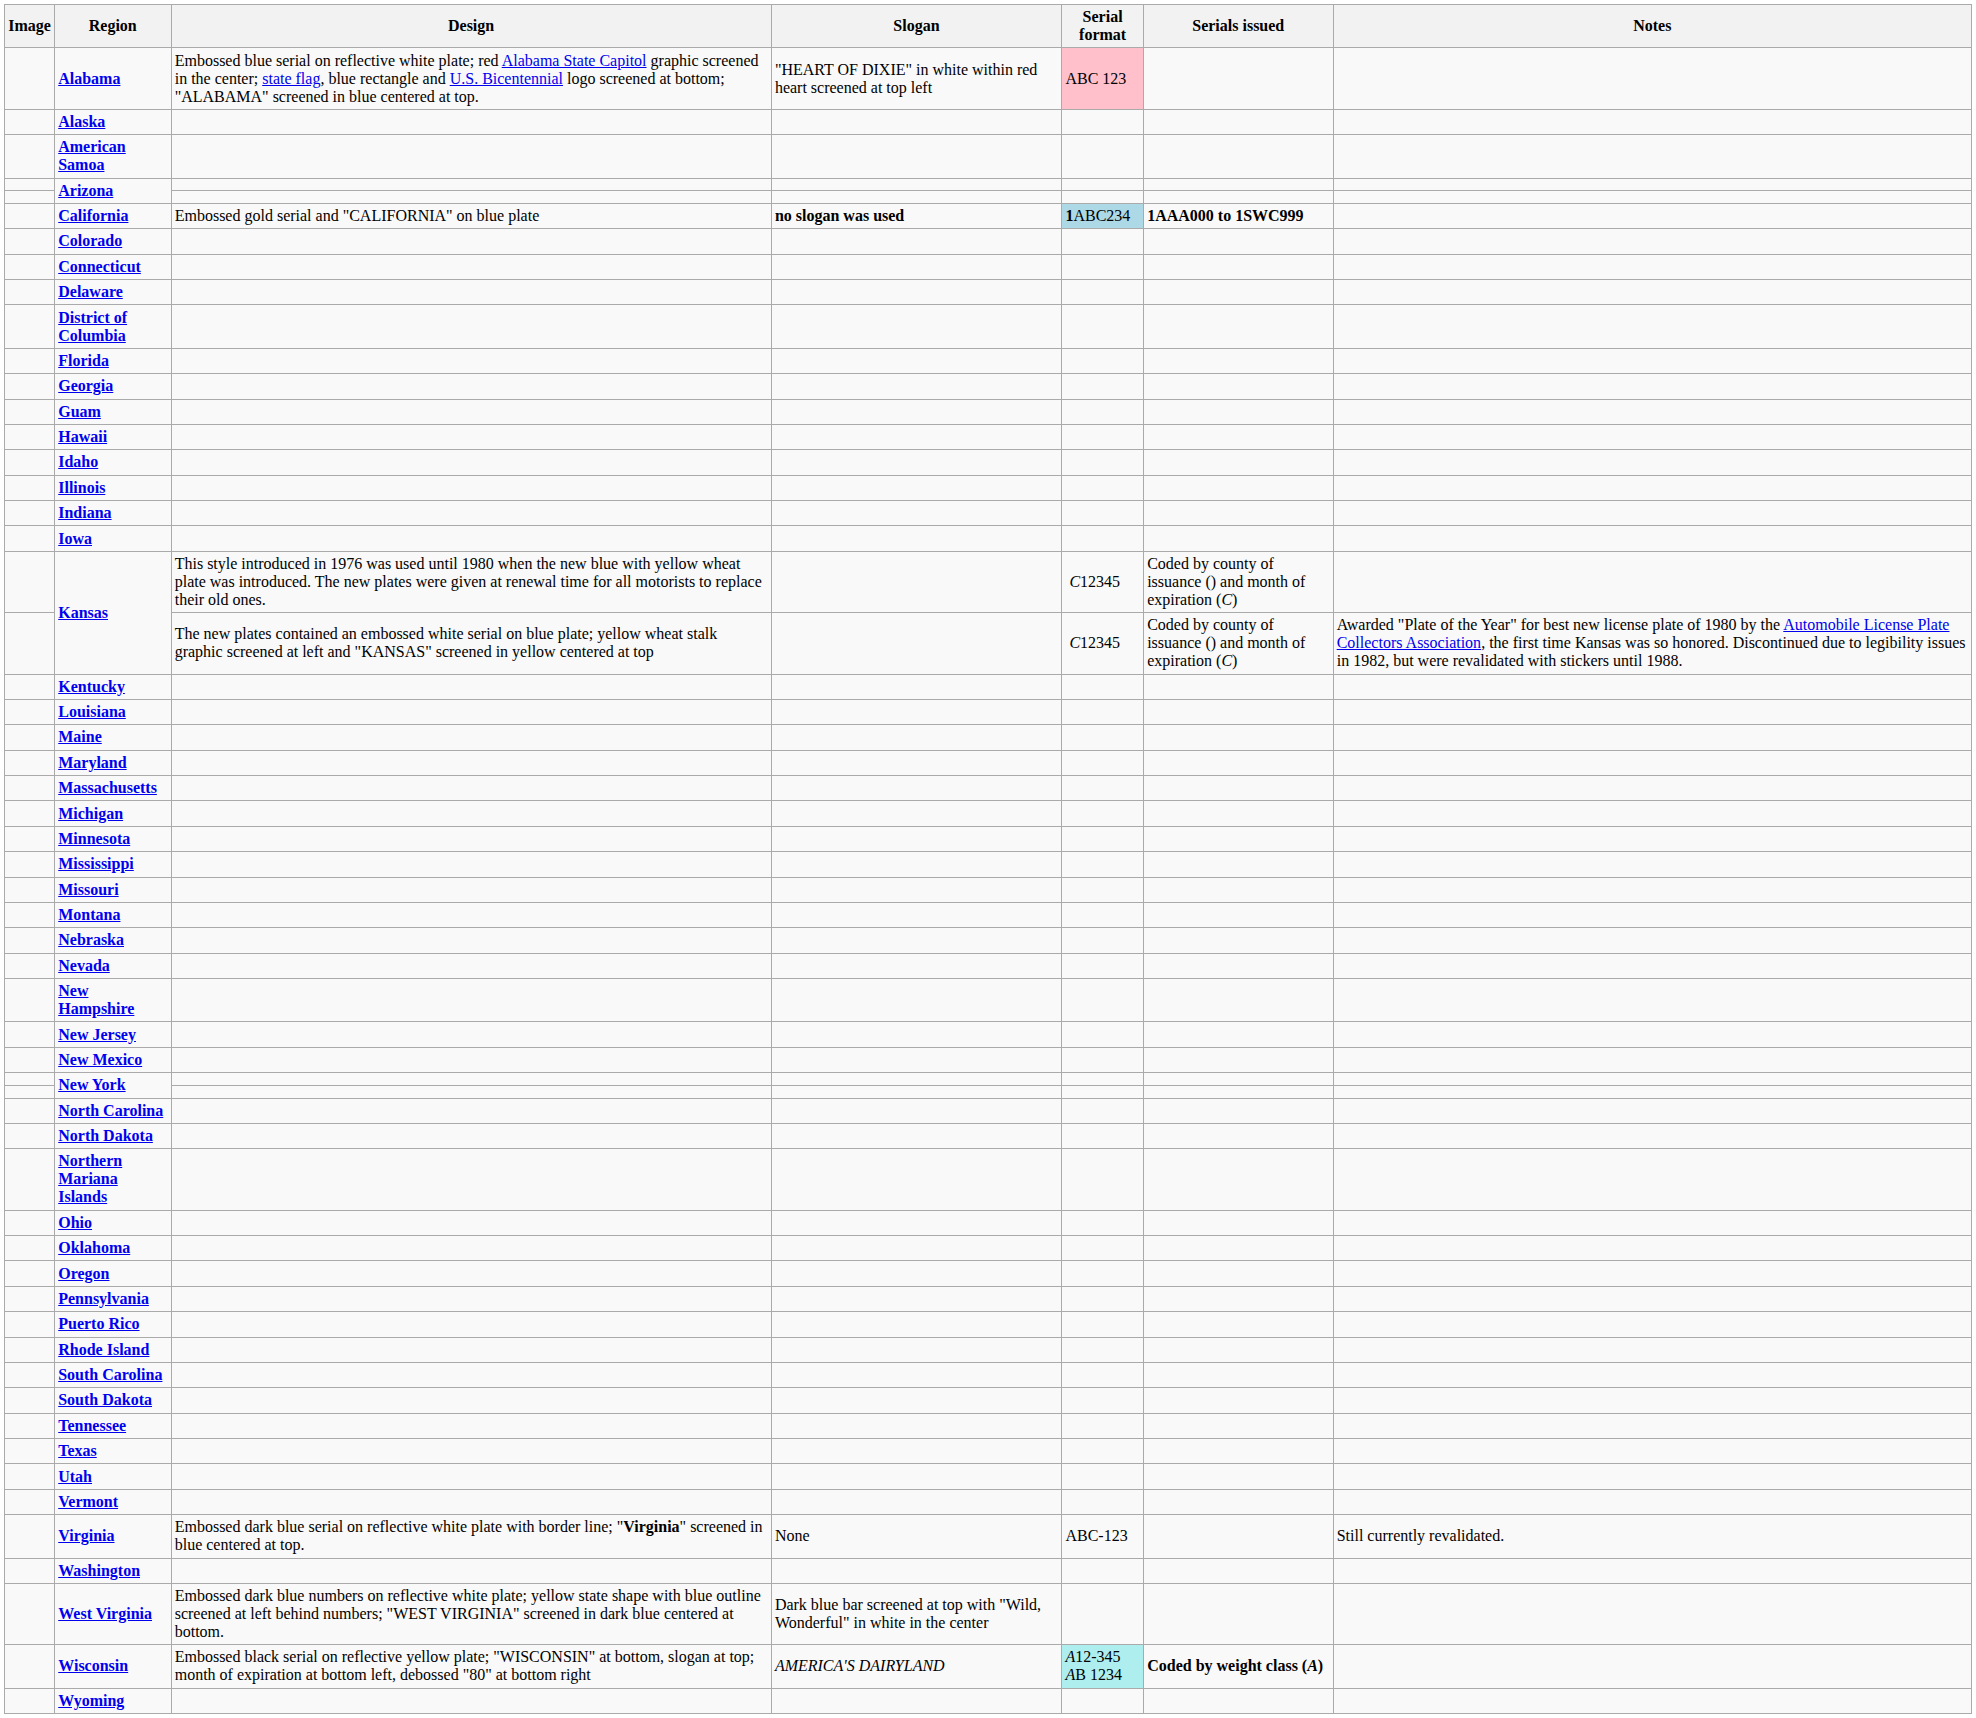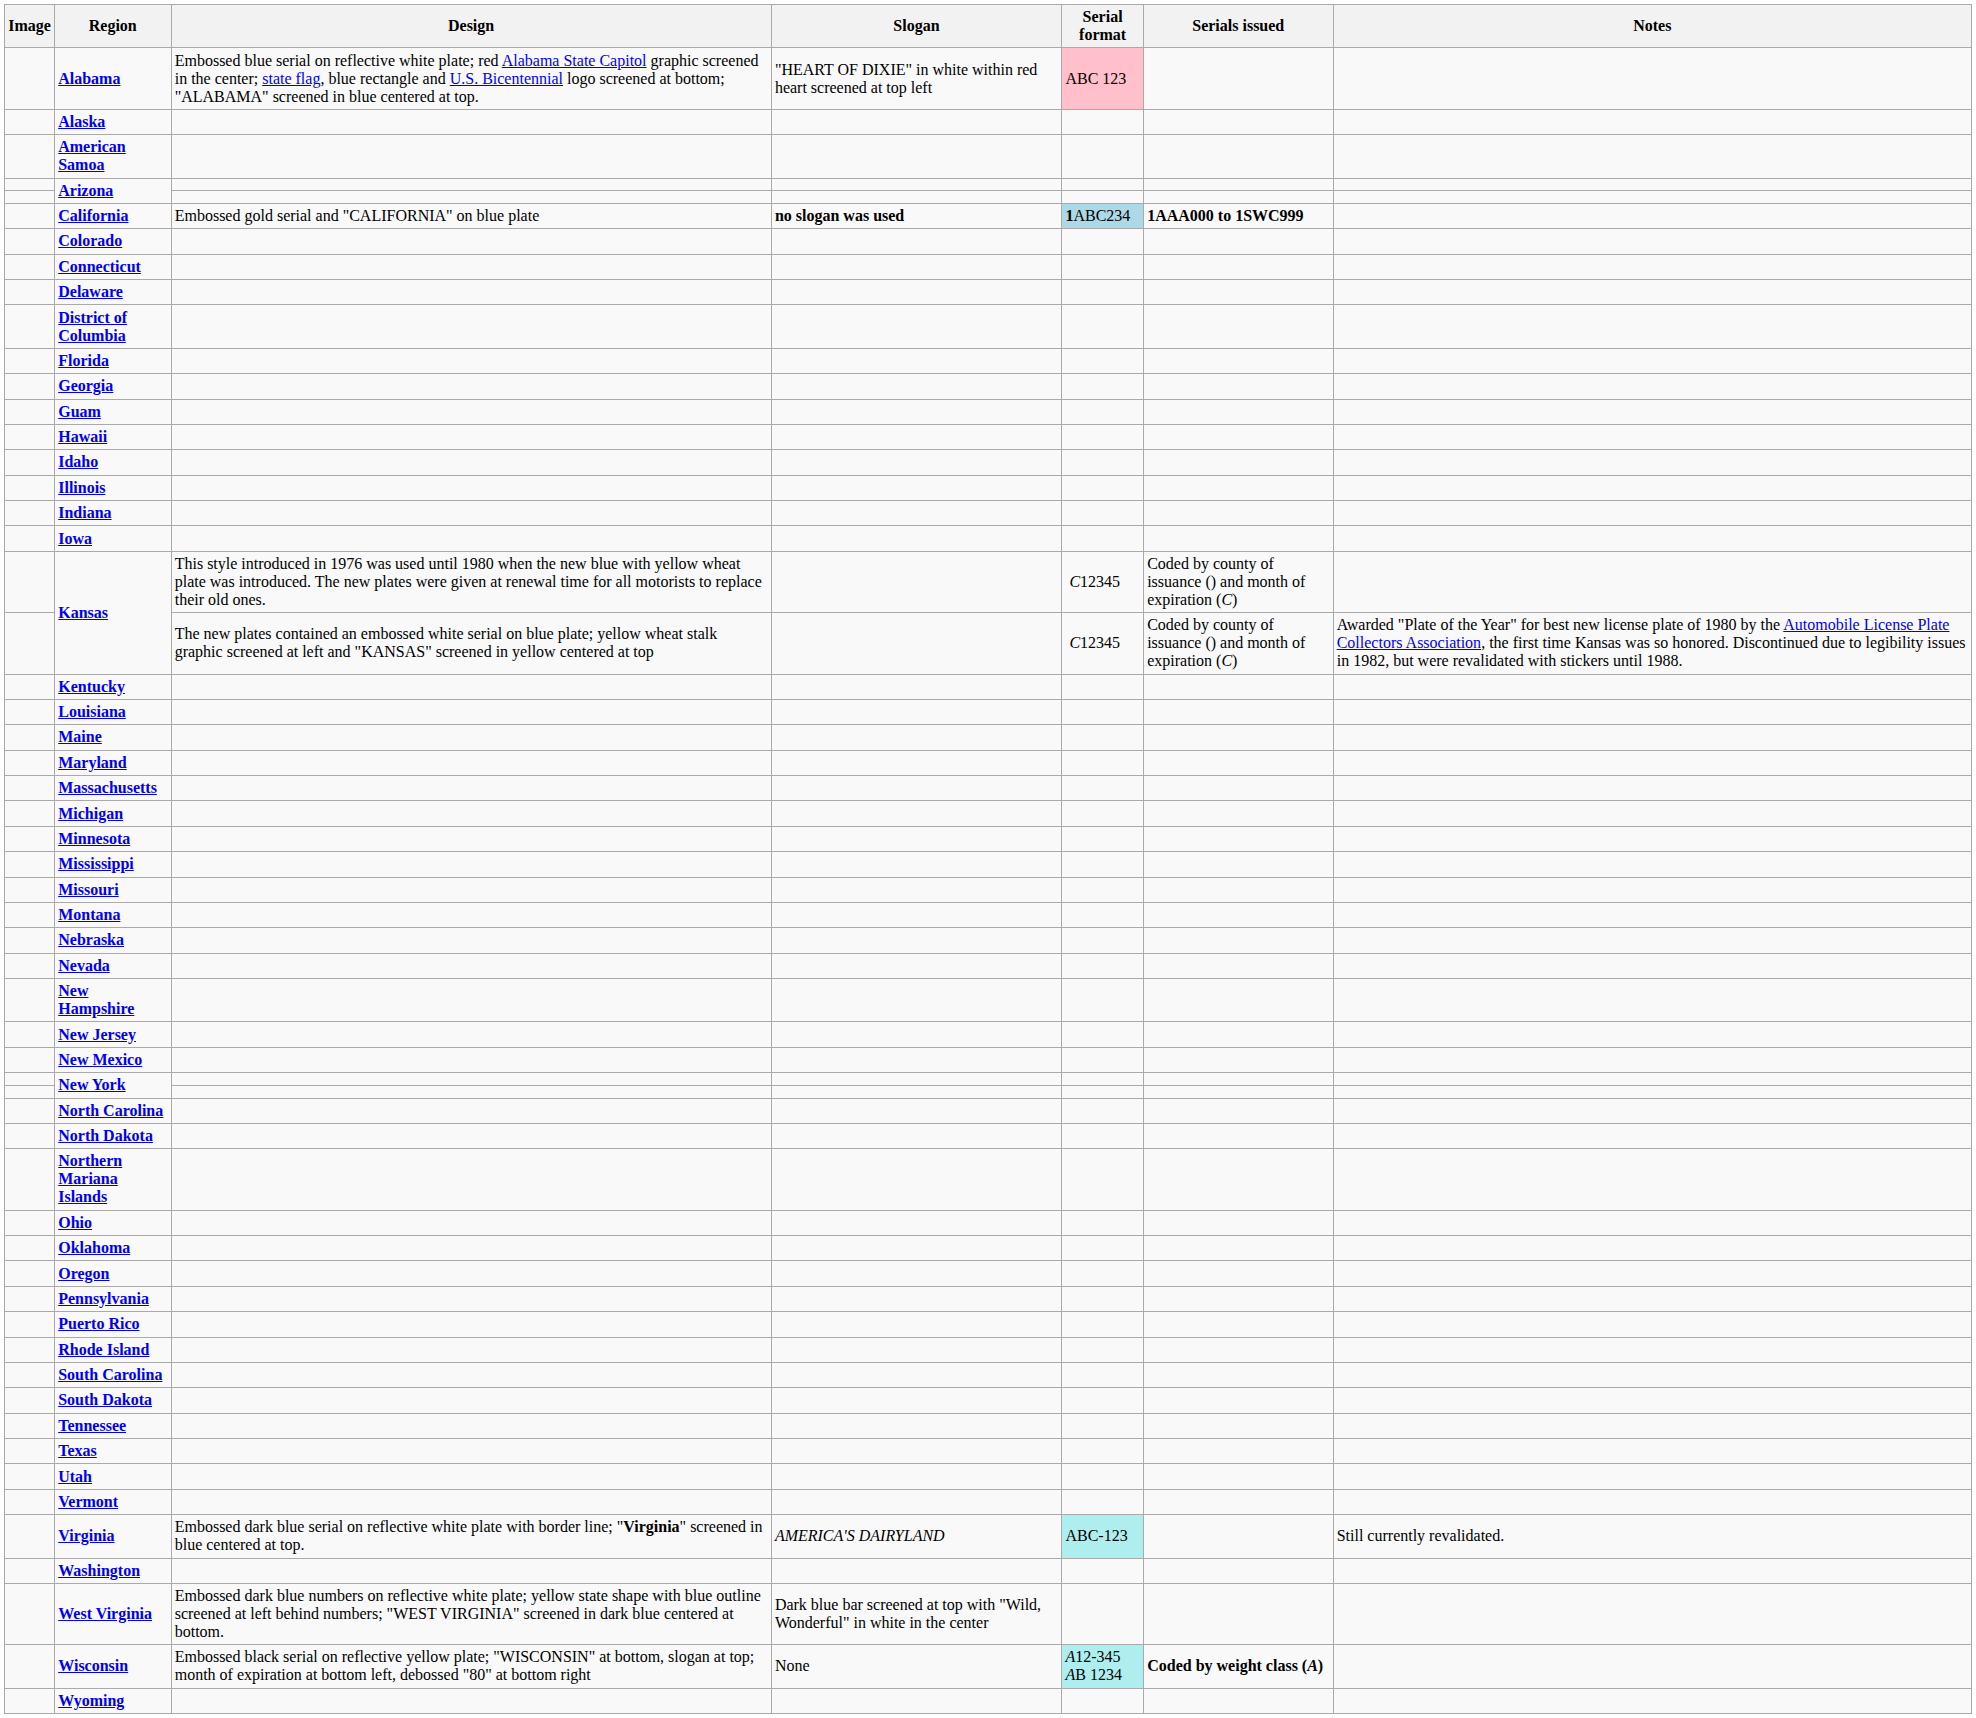 <table class="wikitable">
 <tr>
 <th>Image</th>
 <th>Region</th>
 <th>Design</th>
 <th>Slogan</th>
 <th>Serial format</th>
 <th>Serials issued</th>
 <th>Notes</th>
 </tr>
 <tr>
 <td></td>
 <td><strong><a href='#'>Alabama</a></strong></td>
 <td>Embossed blue serial on reflective white plate; red <a href='#'>Alabama State Capitol</a> graphic screened in the center; <a href='#'>state flag</a>, blue rectangle and <a href='#'>U.S. Bicentennial</a> logo screened at bottom; "ALABAMA" screened in blue centered at top.</td>
 <td>"HEART OF DIXIE" in white within red heart screened at top left</td>
 <td style="background: pink;">ABC 123</td>
 <td></td>
 <td></td>
 </tr>
 <tr>
 <td></td>
 <td><strong><a href='#'>Alaska</a></strong></td>
 <td></td>
 <td></td>
 <td></td>
 <td></td>
 <td></td>
 </tr>
 <tr>
 <td></td>
 <td><strong><a href='#'>American Samoa</a></strong></td>
 <td></td>
 <td></td>
 <td></td>
 <td></td>
 <td></td>
 </tr>
 <tr>
 <td></td>
 <td rowspan=2><strong><a href='#'>Arizona</a></strong></td>
 <td></td>
 <td></td>
 <td></td>
 <td></td>
 <td></td>
 </tr>
 <tr>
 <td></td>
 <td></td>
 <td></td>
 <td></td>
 <td></td>
 <td></td>
 </tr>
 <tr>
 <td></td>
 <td><strong><a href='#'>California</a></strong></td>
 <td>Embossed gold serial and "CALIFORNIA" on blue plate</td>
 <td><strong>no slogan was used</strong></td>
 <td style="background: lightblue;"><strong>1</strong>ABC234</td>
 <td><strong>1AAA000 to 1SWC999</strong></td>
 <td></td>
 </tr>
 <tr>
 <td></td>
 <td><strong><a href='#'>Colorado</a></strong></td>
 <td></td>
 <td></td>
 <td></td>
 <td></td>
 <td></td>
 </tr>
 <tr>
 <td></td>
 <td><strong><a href='#'>Connecticut</a></strong></td>
 <td></td>
 <td></td>
 <td></td>
 <td></td>
 <td></td>
 </tr>
 <tr>
 <td></td>
 <td><strong><a href='#'>Delaware</a></strong></td>
 <td></td>
 <td></td>
 <td></td>
 <td></td>
 <td></td>
 </tr>
 <tr>
 <td></td>
 <td><strong><a href='#'>District of<br>Columbia</a></strong></td>
 <td></td>
 <td></td>
 <td></td>
 <td></td>
 <td></td>
 </tr>
 <tr>
 <td></td>
 <td><strong><a href='#'>Florida</a></strong></td>
 <td></td>
 <td></td>
 <td></td>
 <td></td>
 <td></td>
 </tr>
 <tr>
 <td></td>
 <td><strong><a href='#'>Georgia</a></strong></td>
 <td></td>
 <td></td>
 <td></td>
 <td></td>
 <td></td>
 </tr>
 <tr>
 <td></td>
 <td><strong><a href='#'>Guam</a></strong></td>
 <td></td>
 <td></td>
 <td></td>
 <td></td>
 <td></td>
 </tr>
 <tr>
 <td></td>
 <td><strong><a href='#'>Hawaii</a></strong></td>
 <td></td>
 <td></td>
 <td></td>
 <td></td>
 <td></td>
 </tr>
 <tr>
 <td></td>
 <td><strong><a href='#'>Idaho</a></strong></td>
 <td></td>
 <td></td>
 <td></td>
 <td></td>
 <td></td>
 </tr>
 <tr>
 <td></td>
 <td><strong><a href='#'>Illinois</a></strong></td>
 <td></td>
 <td></td>
 <td></td>
 <td></td>
 <td></td>
 </tr>
 <tr>
 <td></td>
 <td><strong><a href='#'>Indiana</a></strong></td>
 <td></td>
 <td></td>
 <td></td>
 <td></td>
 <td></td>
 </tr>
 <tr>
 <td></td>
 <td><strong><a href='#'>Iowa</a></strong></td>
 <td></td>
 <td></td>
 <td></td>
 <td></td>
 <td></td>
 </tr>
 <tr>
 <td></td>
 <td rowspan="2"><strong><a href='#'>Kansas</a></strong></td>
 <td>This style introduced in 1976 was used until 1980 when the new blue with yellow wheat plate was introduced. The new plates were given at renewal time for all motorists to replace their old ones.</td>
 <td></td>
 <td> <em>C</em>12345</td>
 <td>Coded by county of issuance () and month of expiration (<em>C</em>)</td>
 <td></td>
 </tr>
 <tr>
 <td></td>
 <td>The new plates contained an embossed white serial on blue plate; yellow wheat stalk graphic screened at left and "KANSAS" screened in yellow centered at top</td>
 <td></td>
 <td> <em>C</em>12345</td>
 <td>Coded by county of issuance () and month of expiration (<em>C</em>)</td>
 <td>Awarded "Plate of the Year" for best new license plate of 1980 by the <a href='#'>Automobile License Plate Collectors Association</a>, the first time Kansas was so honored. Discontinued due to legibility issues in 1982, but were revalidated with stickers until 1988.</td>
 </tr>
 <tr>
 <td></td>
 <td><strong><a href='#'>Kentucky</a></strong></td>
 <td></td>
 <td></td>
 <td></td>
 <td></td>
 <td></td>
 </tr>
 <tr>
 <td></td>
 <td><strong><a href='#'>Louisiana</a></strong></td>
 <td></td>
 <td></td>
 <td></td>
 <td></td>
 <td></td>
 </tr>
 <tr>
 <td></td>
 <td><strong><a href='#'>Maine</a></strong></td>
 <td></td>
 <td></td>
 <td></td>
 <td></td>
 <td></td>
 </tr>
 <tr>
 <td></td>
 <td><strong><a href='#'>Maryland</a></strong></td>
 <td></td>
 <td></td>
 <td></td>
 <td></td>
 <td></td>
 </tr>
 <tr>
 <td></td>
 <td><strong><a href='#'>Massachusetts</a></strong></td>
 <td></td>
 <td></td>
 <td></td>
 <td></td>
 <td></td>
 </tr>
 <tr>
 <td></td>
 <td><strong><a href='#'>Michigan</a></strong></td>
 <td></td>
 <td></td>
 <td></td>
 <td></td>
 <td></td>
 </tr>
 <tr>
 <td></td>
 <td><strong><a href='#'>Minnesota</a></strong></td>
 <td></td>
 <td></td>
 <td></td>
 <td></td>
 <td></td>
 </tr>
 <tr>
 <td></td>
 <td><strong><a href='#'>Mississippi</a></strong></td>
 <td></td>
 <td></td>
 <td></td>
 <td></td>
 <td></td>
 </tr>
 <tr>
 <td></td>
 <td><strong><a href='#'>Missouri</a></strong></td>
 <td></td>
 <td></td>
 <td></td>
 <td></td>
 <td></td>
 </tr>
 <tr>
 <td></td>
 <td><strong><a href='#'>Montana</a></strong></td>
 <td></td>
 <td></td>
 <td></td>
 <td></td>
 <td></td>
 </tr>
 <tr>
 <td></td>
 <td><strong><a href='#'>Nebraska</a></strong></td>
 <td></td>
 <td></td>
 <td></td>
 <td></td>
 <td></td>
 </tr>
 <tr>
 <td></td>
 <td><strong><a href='#'>Nevada</a></strong></td>
 <td></td>
 <td></td>
 <td></td>
 <td></td>
 <td></td>
 </tr>
 <tr>
 <td></td>
 <td><strong><a href='#'>New Hampshire</a></strong></td>
 <td></td>
 <td></td>
 <td></td>
 <td></td>
 <td></td>
 </tr>
 <tr>
 <td></td>
 <td><strong><a href='#'>New Jersey</a></strong></td>
 <td></td>
 <td></td>
 <td></td>
 <td></td>
 <td></td>
 </tr>
 <tr>
 <td></td>
 <td><strong><a href='#'>New Mexico</a></strong></td>
 <td></td>
 <td></td>
 <td></td>
 <td></td>
 <td></td>
 </tr>
 <tr>
 <td></td>
 <td rowspan=2><strong><a href='#'>New York</a></strong></td>
 <td></td>
 <td></td>
 <td></td>
 <td></td>
 <td></td>
 </tr>
 <tr>
 <td></td>
 <td></td>
 <td></td>
 <td></td>
 <td></td>
 <td></td>
 </tr>
 <tr>
 <td></td>
 <td><strong><a href='#'>North Carolina</a></strong></td>
 <td></td>
 <td></td>
 <td></td>
 <td></td>
 <td></td>
 </tr>
 <tr>
 <td></td>
 <td><strong><a href='#'>North Dakota</a></strong></td>
 <td></td>
 <td></td>
 <td></td>
 <td></td>
 <td></td>
 </tr>
 <tr>
 <td></td>
 <td><strong><a href='#'>Northern Mariana<br> Islands</a></strong></td>
 <td></td>
 <td></td>
 <td></td>
 <td></td>
 <td></td>
 </tr>
 <tr>
 <td></td>
 <td><strong><a href='#'>Ohio</a></strong></td>
 <td></td>
 <td></td>
 <td></td>
 <td></td>
 <td></td>
 </tr>
 <tr>
 <td></td>
 <td><strong><a href='#'>Oklahoma</a></strong></td>
 <td></td>
 <td></td>
 <td></td>
 <td></td>
 <td></td>
 </tr>
 <tr>
 <td></td>
 <td><strong><a href='#'>Oregon</a></strong></td>
 <td></td>
 <td></td>
 <td></td>
 <td></td>
 <td></td>
 </tr>
 <tr>
 <td></td>
 <td><strong><a href='#'>Pennsylvania</a></strong></td>
 <td></td>
 <td></td>
 <td></td>
 <td></td>
 <td></td>
 </tr>
 <tr>
 <td></td>
 <td><strong><a href='#'>Puerto Rico</a></strong></td>
 <td></td>
 <td></td>
 <td></td>
 <td></td>
 <td></td>
 </tr>
 <tr>
 <td></td>
 <td><strong><a href='#'>Rhode Island</a></strong></td>
 <td></td>
 <td></td>
 <td></td>
 <td></td>
 <td></td>
 </tr>
 <tr>
 <td></td>
 <td><strong><a href='#'>South Carolina</a></strong></td>
 <td></td>
 <td></td>
 <td></td>
 <td></td>
 <td></td>
 </tr>
 <tr>
 <td></td>
 <td><strong><a href='#'>South Dakota</a></strong></td>
 <td></td>
 <td></td>
 <td></td>
 <td></td>
 <td></td>
 </tr>
 <tr>
 <td></td>
 <td><strong><a href='#'>Tennessee</a></strong></td>
 <td></td>
 <td></td>
 <td></td>
 <td></td>
 <td></td>
 </tr>
 <tr>
 <td></td>
 <td><strong><a href='#'>Texas</a></strong></td>
 <td></td>
 <td></td>
 <td></td>
 <td></td>
 <td></td>
 </tr>
 <tr>
 <td></td>
 <td><strong><a href='#'>Utah</a></strong></td>
 <td></td>
 <td></td>
 <td></td>
 <td></td>
 <td></td>
 </tr>
 <tr>
 <td></td>
 <td><strong><a href='#'>Vermont</a></strong></td>
 <td></td>
 <td></td>
 <td></td>
 <td></td>
 <td></td>
 </tr>
 <tr>
 <td></td>
 <td><strong><a href='#'>Virginia</a></strong></td>
 <td>Embossed dark blue serial on reflective white plate with border line; "<span><strong>Virginia</strong></span>" screened in blue centered at top.</td>
-<td>None</td>
-<td>ABC-123</td>
+<td><em>AMERICA'S DAIRYLAND</em></td>
+<td style="background: paleturquoise;">ABC-123</td>
 <td></td>
 <td>Still currently revalidated.</td>
 </tr>
 <tr>
 <td></td>
 <td><strong><a href='#'>Washington</a></strong></td>
 <td></td>
 <td></td>
 <td></td>
 <td></td>
 <td></td>
 </tr>
 <tr>
 <td></td>
 <td><strong><a href='#'>West Virginia</a></strong></td>
 <td>Embossed dark blue numbers on reflective white plate; yellow state shape with blue outline screened at left behind numbers; "WEST VIRGINIA" screened in dark blue centered at bottom.</td>
 <td>Dark blue bar screened at top with "Wild, Wonderful" in white in the center</td>
 <td></td>
 <td></td>
 <td></td>
 </tr>
 <tr>
 <td></td>
 <td><strong><a href='#'>Wisconsin</a></strong></td>
 <td>Embossed black serial on reflective yellow plate; "WISCONSIN" at bottom, slogan at top; month of expiration at bottom left, debossed "80" at bottom right</td>
-<td><em>AMERICA'S DAIRYLAND</em></td>
+<td>None</td>
 <td style="background: paleturquoise;"><em>A</em>12-345<br><em>A</em>B 1234</td>
 <td><strong>Coded by weight class (<em>A</em>)</strong></td>
 <td></td>
 </tr>
 <tr>
 <td></td>
 <td><strong><a href='#'>Wyoming</a></strong></td>
 <td></td>
 <td></td>
 <td></td>
 <td></td>
 <td></td>
 </tr>
 </table>
